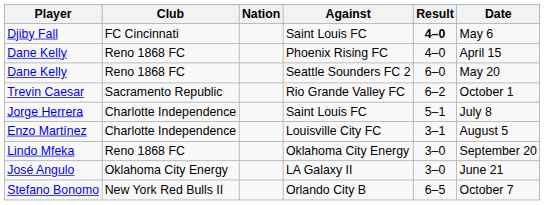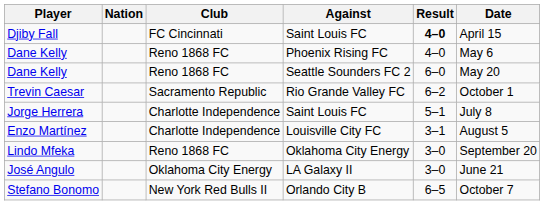 <table class="wikitable">
 <tr>
 <th>Player</th>
+<th>Nation</th>
 <th>Club</th>
-<th>Nation</th>
 <th>Against</th>
 <th style="text-align:center">Result</th>
 <th>Date</th>
 </tr>
 <tr>
 <td><a href='#'>Djiby Fall</a></td>
+<td></td>
 <td>FC Cincinnati</td>
-<td></td>
 <td>Saint Louis FC</td>
 <td style="text-align:center;"><strong>4–0 </strong></td>
+<td>April 15</td>
+</tr>
+<tr>
+<td><a href='#'>Dane Kelly</a></td>
+<td></td>
+<td>Reno 1868 FC</td>
+<td>Phoenix Rising FC</td>
+<td style="text-align:center;">4–0</td>
 <td>May 6</td>
 </tr>
 <tr>
 <td><a href='#'>Dane Kelly</a></td>
+<td></td>
 <td>Reno 1868 FC</td>
-<td></td>
-<td>Phoenix Rising FC</td>
-<td style="text-align:center;">4–0</td>
-<td>April 15</td>
-</tr>
-<tr>
-<td><a href='#'>Dane Kelly</a></td>
-<td>Reno 1868 FC</td>
-<td></td>
 <td>Seattle Sounders FC 2</td>
 <td style="text-align:center;">6–0</td>
 <td>May 20</td>
 </tr>
 <tr>
 <td><a href='#'>Trevin Caesar</a></td>
+<td></td>
 <td>Sacramento Republic</td>
-<td></td>
 <td>Rio Grande Valley FC</td>
 <td style="text-align:center;">6–2</td>
 <td>October 1</td>
 </tr>
 <tr>
 <td><a href='#'>Jorge Herrera</a></td>
+<td></td>
 <td>Charlotte Independence</td>
-<td></td>
 <td>Saint Louis FC</td>
 <td style="text-align:center;">5–1</td>
 <td>July 8</td>
 </tr>
 <tr>
 <td><a href='#'>Enzo Martínez</a></td>
+<td></td>
 <td>Charlotte Independence</td>
-<td></td>
 <td>Louisville City FC</td>
 <td style="text-align:center;">3–1</td>
 <td>August 5</td>
 </tr>
 <tr>
 <td><a href='#'>Lindo Mfeka</a></td>
+<td></td>
 <td>Reno 1868 FC</td>
-<td></td>
 <td>Oklahoma City Energy</td>
 <td style="text-align:center;">3–0</td>
 <td>September 20</td>
 </tr>
 <tr>
 <td><a href='#'>José Angulo</a></td>
+<td></td>
 <td>Oklahoma City Energy</td>
-<td></td>
 <td>LA Galaxy II</td>
 <td style="text-align:center;">3–0</td>
 <td>June 21</td>
 </tr>
 <tr>
 <td><a href='#'>Stefano Bonomo</a></td>
+<td></td>
 <td>New York Red Bulls II</td>
-<td></td>
 <td>Orlando City B</td>
 <td style="text-align:center;">6–5</td>
 <td>October 7</td>
 </tr>
 </table>
